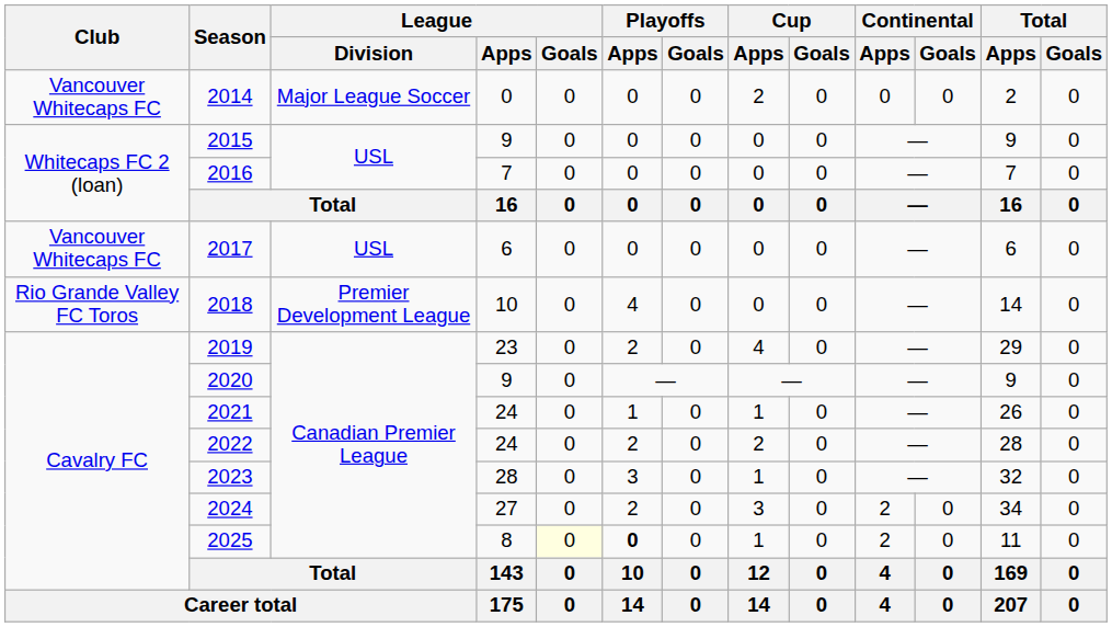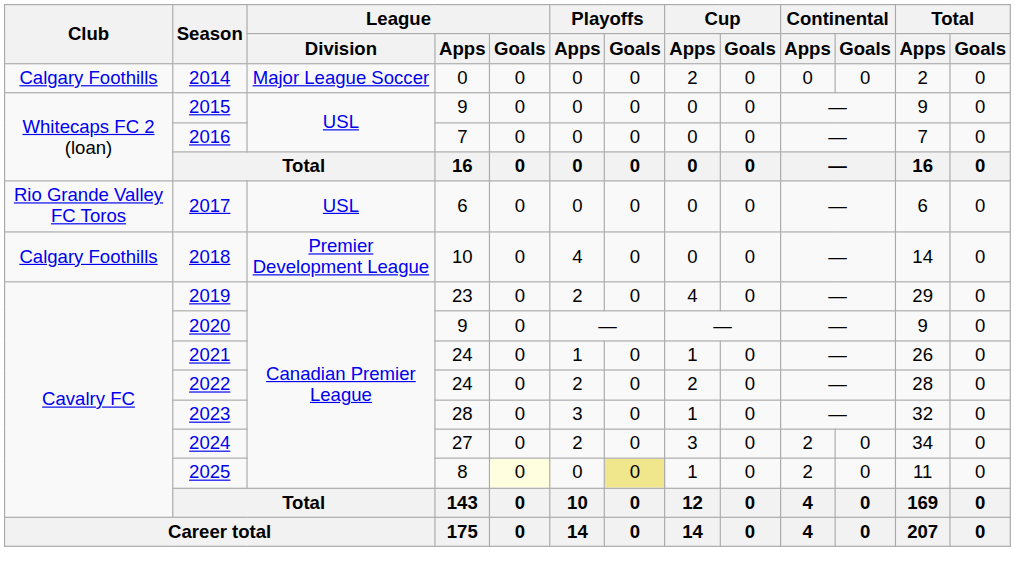 <table class="wikitable" style="text-align: center;">
 <tr>
 <th rowspan="2">Club</th>
 <th rowspan="2">Season</th>
 <th colspan="3">League</th>
 <th colspan="2">Playoffs</th>
 <th colspan="2">Cup</th>
 <th colspan="2">Continental</th>
 <th colspan="2">Total</th>
 </tr>
 <tr>
 <th>Division</th>
 <th>Apps</th>
 <th>Goals</th>
 <th>Apps</th>
 <th>Goals</th>
 <th>Apps</th>
 <th>Goals</th>
 <th>Apps</th>
 <th>Goals</th>
 <th>Apps</th>
 <th>Goals</th>
 </tr>
 <tr>
-<td><a href='#'>Vancouver Whitecaps FC</a></td>
+<td><a href='#'>Calgary Foothills</a></td>
 <td><a href='#'>2014</a></td>
 <td><a href='#'>Major League Soccer</a></td>
 <td>0</td>
 <td>0</td>
 <td>0</td>
 <td>0</td>
 <td>2</td>
 <td>0</td>
 <td>0</td>
 <td>0</td>
 <td>2</td>
 <td>0</td>
 </tr>
 <tr>
 <td rowspan="3"><a href='#'>Whitecaps FC 2</a> (loan)</td>
 <td><a href='#'>2015</a></td>
 <td rowspan="2"><a href='#'>USL</a></td>
 <td>9</td>
 <td>0</td>
 <td>0</td>
 <td>0</td>
 <td>0</td>
 <td>0</td>
 <td colspan="2">—</td>
 <td>9</td>
 <td>0</td>
 </tr>
 <tr>
 <td><a href='#'>2016</a></td>
 <td>7</td>
 <td>0</td>
 <td>0</td>
 <td>0</td>
 <td>0</td>
 <td>0</td>
 <td colspan="2">—</td>
 <td>7</td>
 <td>0</td>
 </tr>
 <tr>
 <th colspan="2">Total</th>
 <th>16</th>
 <th>0</th>
 <th>0</th>
 <th>0</th>
 <th>0</th>
 <th>0</th>
 <th colspan="2">—</th>
 <th>16</th>
 <th>0</th>
 </tr>
 <tr>
-<td><a href='#'>Vancouver Whitecaps FC</a></td>
+<td><a href='#'>Rio Grande Valley FC Toros</a></td>
 <td><a href='#'>2017</a></td>
 <td><a href='#'>USL</a></td>
 <td>6</td>
 <td>0</td>
 <td>0</td>
 <td>0</td>
 <td>0</td>
 <td>0</td>
 <td colspan="2">—</td>
 <td>6</td>
 <td>0</td>
 </tr>
 <tr>
-<td><a href='#'>Rio Grande Valley FC Toros</a></td>
+<td><a href='#'>Calgary Foothills</a></td>
 <td><a href='#'>2018</a></td>
 <td><a href='#'>Premier Development League</a></td>
 <td>10</td>
 <td>0</td>
 <td>4</td>
 <td>0</td>
 <td>0</td>
 <td>0</td>
 <td colspan="2">—</td>
 <td>14</td>
 <td>0</td>
 </tr>
 <tr>
 <td rowspan="8"><a href='#'>Cavalry FC</a></td>
 <td><a href='#'>2019</a></td>
 <td rowspan="7"><a href='#'>Canadian Premier League</a></td>
 <td>23</td>
 <td>0</td>
 <td>2</td>
 <td>0</td>
 <td>4</td>
 <td>0</td>
 <td colspan="2">—</td>
 <td>29</td>
 <td>0</td>
 </tr>
 <tr>
 <td><a href='#'>2020</a></td>
 <td>9</td>
 <td>0</td>
 <td colspan="2">—</td>
 <td colspan="2">—</td>
 <td colspan="2">—</td>
 <td>9</td>
 <td>0</td>
 </tr>
 <tr>
 <td><a href='#'>2021</a></td>
 <td>24</td>
 <td>0</td>
 <td>1</td>
 <td>0</td>
 <td>1</td>
 <td>0</td>
 <td colspan="2">—</td>
 <td>26</td>
 <td>0</td>
 </tr>
 <tr>
 <td><a href='#'>2022</a></td>
 <td>24</td>
 <td>0</td>
 <td>2</td>
 <td>0</td>
 <td>2</td>
 <td>0</td>
 <td colspan="2">—</td>
 <td>28</td>
 <td>0</td>
 </tr>
 <tr>
 <td><a href='#'>2023</a></td>
 <td>28</td>
 <td>0</td>
 <td>3</td>
 <td>0</td>
 <td>1</td>
 <td>0</td>
 <td colspan="2">—</td>
 <td>32</td>
 <td>0</td>
 </tr>
 <tr>
 <td><a href='#'>2024</a></td>
 <td>27</td>
 <td>0</td>
 <td>2</td>
 <td>0</td>
 <td>3</td>
 <td>0</td>
 <td>2</td>
 <td>0</td>
 <td>34</td>
 <td>0</td>
 </tr>
 <tr>
 <td><a href='#'>2025</a></td>
 <td>8</td>
 <td style="background: lightyellow;">0</td>
-<td><strong>0</strong></td>
 <td>0</td>
+<td style="background: khaki;">0</td>
 <td>1</td>
 <td>0</td>
 <td>2</td>
 <td>0</td>
 <td>11</td>
 <td>0</td>
 </tr>
 <tr>
 <th colspan="2">Total</th>
 <th>143</th>
 <th>0</th>
 <th>10</th>
 <th>0</th>
 <th>12</th>
 <th>0</th>
 <th>4</th>
 <th>0</th>
 <th>169</th>
 <th>0</th>
 </tr>
 <tr>
 <th colspan="3">Career total</th>
 <th>175</th>
 <th>0</th>
 <th>14</th>
 <th>0</th>
 <th>14</th>
 <th>0</th>
 <th>4</th>
 <th>0</th>
 <th>207</th>
 <th>0</th>
 </tr>
 </table>
